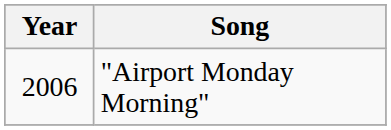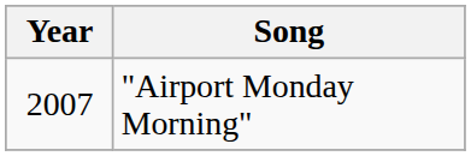 <table class="wikitable" style=text-align:center;>
 <tr>
 <th width="44">Year</th>
 <th width="130">Song</th>
 </tr>
 <tr>
-<td width="44">2006</td>
+<td width="44">2007</td>
 <td align=left width="160">"Airport Monday Morning"</td>
 </tr>
 </table>
